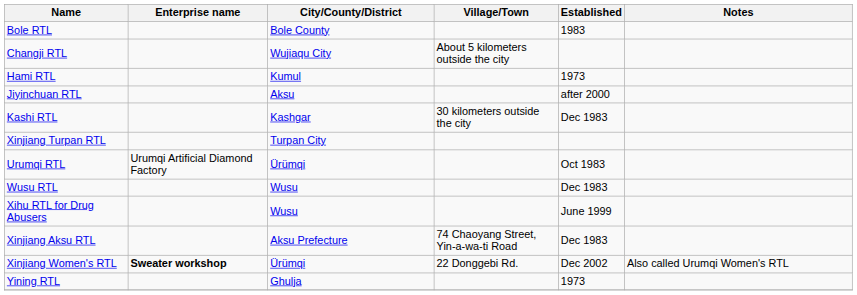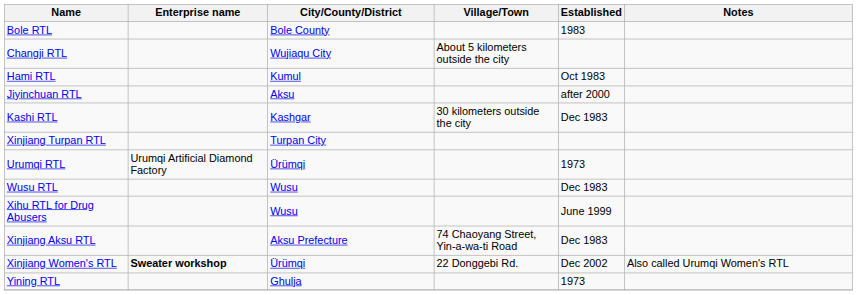 <table class="wikitable">
 <tr>
 <th width=15%>Name</th>
 <th width=17%>Enterprise name</th>
 <th width=20%>City/County/District</th>
 <th width=15%>Village/Town</th>
 <th width=5%>Established</th>
 <th width=28%>Notes</th>
 </tr>
 <tr>
 <td><a href='#'>Bole RTL</a></td>
 <td></td>
 <td><a href='#'>Bole County</a></td>
 <td></td>
 <td>1983</td>
 <td></td>
 </tr>
 <tr>
 <td><a href='#'>Changji RTL</a></td>
 <td></td>
 <td><a href='#'>Wujiaqu City</a></td>
 <td>About 5 kilometers outside the city</td>
 <td></td>
 <td></td>
 </tr>
 <tr>
 <td><a href='#'>Hami RTL</a></td>
 <td></td>
 <td><a href='#'>Kumul</a></td>
 <td></td>
-<td>1973</td>
+<td>Oct 1983</td>
 <td></td>
 </tr>
 <tr>
 <td><a href='#'>Jiyinchuan RTL</a></td>
 <td></td>
 <td><a href='#'>Aksu</a></td>
 <td></td>
 <td>after 2000</td>
 <td></td>
 </tr>
 <tr>
 <td><a href='#'>Kashi RTL</a></td>
 <td></td>
 <td><a href='#'>Kashgar</a></td>
 <td>30 kilometers outside the city</td>
 <td>Dec 1983</td>
 <td></td>
 </tr>
 <tr>
 <td><a href='#'>Xinjiang Turpan RTL</a></td>
 <td></td>
 <td><a href='#'>Turpan City</a></td>
 <td></td>
 <td></td>
 <td></td>
 </tr>
 <tr>
 <td><a href='#'>Urumqi RTL</a></td>
 <td>Urumqi Artificial Diamond Factory</td>
 <td><a href='#'>Ürümqi</a></td>
 <td></td>
-<td>Oct 1983</td>
+<td>1973</td>
 <td></td>
 </tr>
 <tr>
 <td><a href='#'>Wusu RTL</a></td>
 <td></td>
 <td><a href='#'>Wusu</a></td>
 <td></td>
 <td>Dec 1983</td>
 <td></td>
 </tr>
 <tr>
 <td><a href='#'>Xihu RTL for Drug Abusers</a></td>
 <td></td>
 <td><a href='#'>Wusu</a></td>
 <td></td>
 <td>June 1999</td>
 <td></td>
 </tr>
 <tr>
 <td><a href='#'>Xinjiang Aksu RTL</a></td>
 <td></td>
 <td><a href='#'>Aksu Prefecture</a></td>
 <td>74 Chaoyang Street, Yin-a-wa-ti Road</td>
 <td>Dec 1983</td>
 <td></td>
 </tr>
 <tr>
 <td><a href='#'>Xinjiang Women's RTL</a></td>
 <td><strong>Sweater workshop</strong></td>
 <td><a href='#'>Ürümqi</a></td>
 <td>22 Donggebi Rd.</td>
 <td>Dec 2002</td>
 <td>Also called Urumqi Women's RTL</td>
 </tr>
 <tr>
 <td><a href='#'>Yining RTL</a></td>
 <td></td>
 <td><a href='#'>Ghulja</a></td>
 <td></td>
 <td>1973</td>
 <td></td>
 </tr>
 <tr>
 </tr>
 </table>
